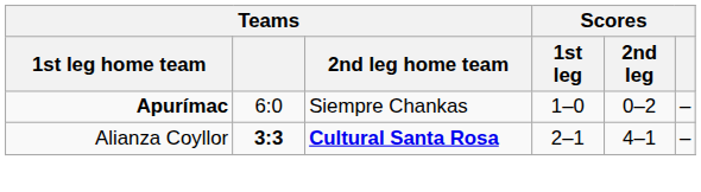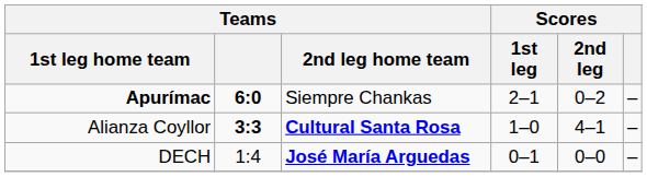 <table class="wikitable" style="text-align: center;">
 <tr>
 <th colspan=3>Teams</th>
 <th colspan=3>Scores</th>
 </tr>
 <tr>
 <th width="175">1st leg home team</th>
 <th width="50"></th>
 <th width="175">2nd leg home team</th>
 <th width="50">1st leg</th>
 <th width="50">2nd leg</th>
 <th></th>
 </tr>
 <tr>
 <td align=right><strong>Apurímac</strong></td>
-<td>6:0</td>
+<td><strong>6:0</strong></td>
 <td align=left>Siempre Chankas</td>
-<td>1–0</td>
+<td>2–1</td>
 <td>0–2</td>
 <td>–</td>
 </tr>
 <tr>
 <td align=right>Alianza Coyllor</td>
 <td><strong>3:3</strong></td>
 <td align=left><strong><a href='#'>Cultural Santa Rosa</a></strong></td>
-<td>2–1</td>
+<td>1–0</td>
 <td>4–1</td>
+<td>–</td>
+</tr>
+<tr>
+<td align=right>DECH</td>
+<td>1:4</td>
+<td align=left><strong><a href='#'>José María Arguedas</a></strong></td>
+<td>0–1</td>
+<td>0–0</td>
 <td>–</td>
 </tr>
 <tr>
 </tr>
 </table>
